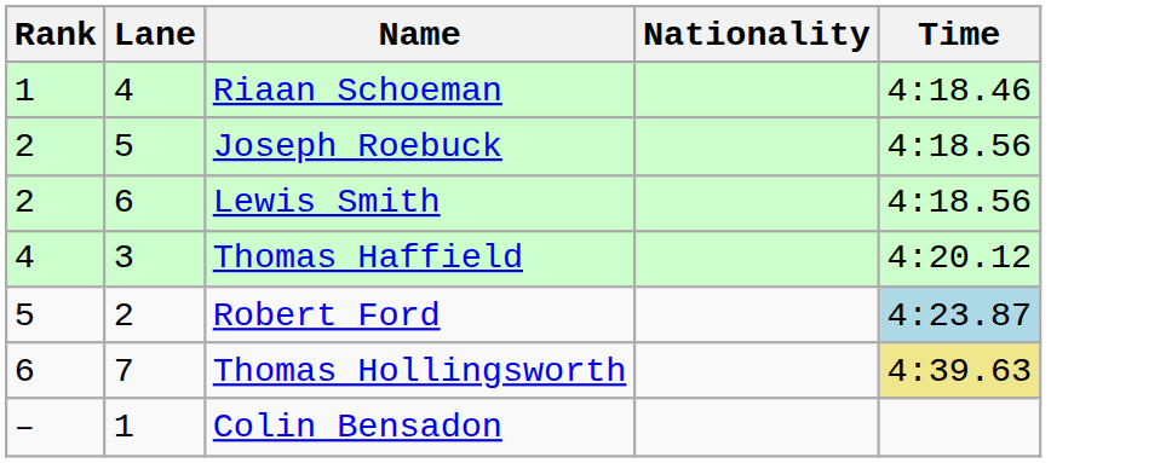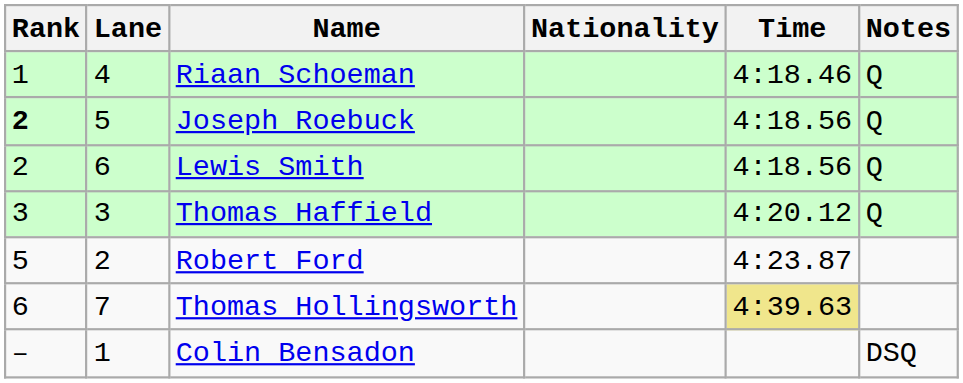 <table class="wikitable">
 <tr>
 <th>Rank</th>
 <th>Lane</th>
 <th>Name</th>
 <th>Nationality</th>
 <th>Time</th>
+<th>Notes</th>
 </tr>
 <tr bgcolor=ccffcc>
 <td>1</td>
 <td>4</td>
 <td><a href='#'>Riaan Schoeman</a></td>
 <td></td>
 <td>4:18.46</td>
+<td>Q</td>
 </tr>
 <tr bgcolor=ccffcc>
-<td>2</td>
+<td><strong>2</strong></td>
 <td>5</td>
 <td><a href='#'>Joseph Roebuck</a></td>
 <td></td>
 <td>4:18.56</td>
+<td>Q</td>
 </tr>
 <tr bgcolor=ccffcc>
 <td>2</td>
 <td>6</td>
 <td><a href='#'>Lewis Smith</a></td>
 <td></td>
 <td>4:18.56</td>
+<td>Q</td>
 </tr>
 <tr bgcolor=ccffcc>
-<td>4</td>
+<td>3</td>
 <td>3</td>
 <td><a href='#'>Thomas Haffield</a></td>
 <td></td>
 <td>4:20.12</td>
+<td>Q</td>
 </tr>
 <tr>
 <td>5</td>
 <td>2</td>
 <td><a href='#'>Robert Ford</a></td>
 <td></td>
-<td style="background: lightblue;">4:23.87</td>
+<td>4:23.87</td>
+<td></td>
 </tr>
 <tr>
 <td>6</td>
 <td>7</td>
 <td><a href='#'>Thomas Hollingsworth</a></td>
 <td></td>
 <td style="background: khaki;">4:39.63</td>
+<td></td>
 </tr>
 <tr>
 <td>–</td>
 <td>1</td>
 <td><a href='#'>Colin Bensadon</a></td>
 <td></td>
 <td></td>
+<td>DSQ</td>
 </tr>
 </table>
